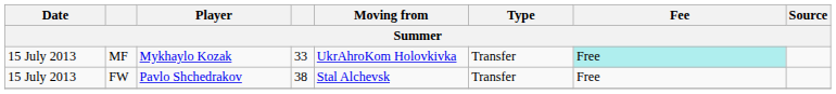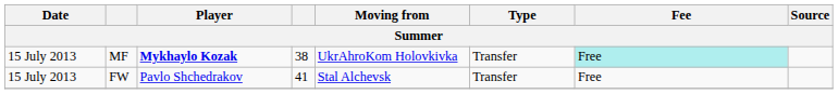 <table class="wikitable sortable">
 <tr>
 <th style="width:115px;">Date</th>
 <th style="width:30px;"></th>
 <th style="width:180px;">Player</th>
 <th style="width:20px;"></th>
 <th style="width:180px;">Moving from</th>
 <th style="width:120px;" class="unsortable">Type</th>
 <th style="width:250px;" class="unsortable">Fee</th>
 <th style="width:20px;">Source</th>
 </tr>
 <tr>
 <th colspan=8>Summer</th>
 </tr>
 <tr>
 <td>15 July 2013</td>
 <td>MF</td>
-<td> <a href='#'>Mykhaylo Kozak</a></td>
-<td>33</td>
+<td><strong> <a href='#'>Mykhaylo Kozak</a></strong></td>
+<td>38</td>
 <td> <a href='#'>UkrAhroKom Holovkivka</a></td>
 <td>Transfer</td>
 <td style="background: paleturquoise;">Free</td>
 <td></td>
 </tr>
 <tr>
 <td>15 July 2013</td>
 <td>FW</td>
 <td> <a href='#'>Pavlo Shchedrakov</a></td>
-<td>38</td>
+<td>41</td>
 <td> <a href='#'>Stal Alchevsk</a></td>
 <td>Transfer</td>
 <td>Free</td>
 <td></td>
 </tr>
 <tr>
 </tr>
 </table>
